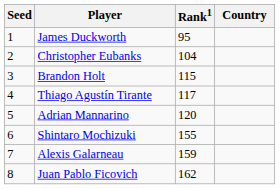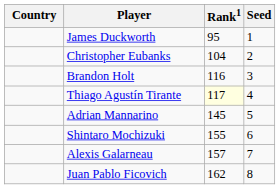 <table class="sortable wikitable">
 <tr>
-<th>Seed</th>
+<th width="70">Country</th>
 <th width="175">Player</th>
 <th>Rank<sup>1</sup></th>
-<th width="70">Country</th>
+<th>Seed</th>
 </tr>
 <tr>
-<td>1</td>
+<td></td>
 <td><a href='#'>James Duckworth</a></td>
 <td>95</td>
-<td></td>
+<td>1</td>
 </tr>
 <tr>
-<td>2</td>
+<td></td>
 <td><a href='#'>Christopher Eubanks</a></td>
 <td>104</td>
-<td></td>
+<td>2</td>
 </tr>
 <tr>
+<td></td>
+<td><a href='#'>Brandon Holt</a></td>
+<td>116</td>
 <td>3</td>
-<td><a href='#'>Brandon Holt</a></td>
-<td>115</td>
-<td></td>
 </tr>
 <tr>
+<td></td>
+<td><a href='#'>Thiago Agustín Tirante</a></td>
+<td style="background: lightyellow;">117</td>
 <td>4</td>
-<td><a href='#'>Thiago Agustín Tirante</a></td>
-<td>117</td>
-<td></td>
 </tr>
 <tr>
+<td></td>
+<td><a href='#'>Adrian Mannarino</a></td>
+<td>145</td>
 <td>5</td>
-<td><a href='#'>Adrian Mannarino</a></td>
-<td>120</td>
-<td></td>
 </tr>
 <tr>
-<td>6</td>
+<td></td>
 <td><a href='#'>Shintaro Mochizuki</a></td>
 <td>155</td>
-<td></td>
+<td>6</td>
 </tr>
 <tr>
+<td></td>
+<td><a href='#'>Alexis Galarneau</a></td>
+<td>157</td>
 <td>7</td>
-<td><a href='#'>Alexis Galarneau</a></td>
-<td>159</td>
-<td></td>
 </tr>
 <tr>
-<td>8</td>
+<td></td>
 <td><a href='#'>Juan Pablo Ficovich</a></td>
 <td>162</td>
-<td></td>
+<td>8</td>
 </tr>
 </table>
